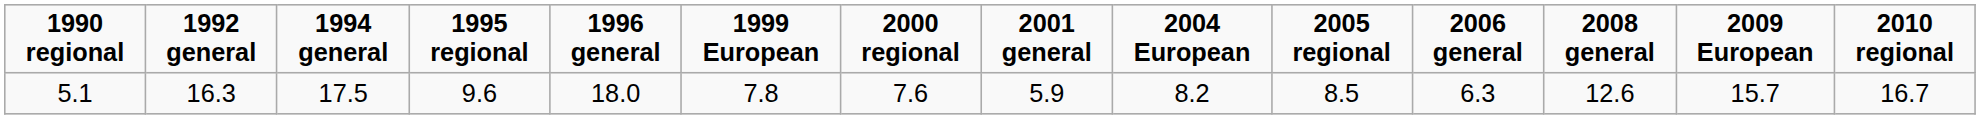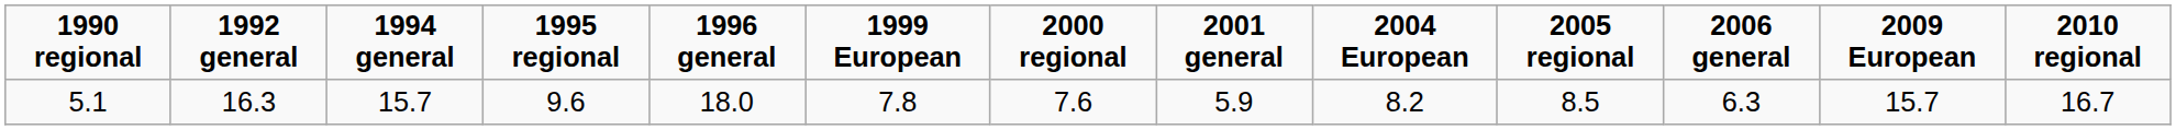 <table class="wikitable" style="text-align:center">
 <tr>
 <td><strong>1990 regional</strong></td>
 <td><strong>1992 general</strong></td>
 <td><strong>1994 general</strong></td>
 <td><strong>1995 regional</strong></td>
 <td><strong>1996 general</strong></td>
 <td><strong>1999 European</strong></td>
 <td><strong>2000 regional</strong></td>
 <td><strong>2001 general</strong></td>
 <td><strong>2004 European</strong></td>
 <td><strong>2005 regional</strong></td>
 <td><strong>2006 general</strong></td>
-<td><strong>2008 general</strong></td>
 <td><strong>2009 European</strong></td>
 <td><strong>2010 regional</strong></td>
 </tr>
 <tr>
 <td>5.1</td>
 <td>16.3</td>
-<td>17.5</td>
+<td>15.7</td>
 <td>9.6</td>
 <td>18.0</td>
 <td>7.8</td>
 <td>7.6</td>
 <td>5.9</td>
 <td>8.2</td>
 <td>8.5</td>
 <td>6.3</td>
-<td>12.6</td>
 <td>15.7</td>
 <td>16.7</td>
 </tr>
 </table>
